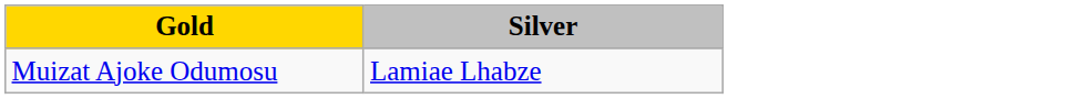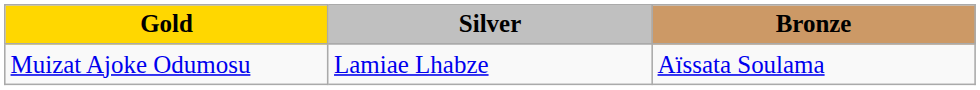 <table class="wikitable" style="text-align:left">
 <tr align="center">
 <td width=200 bgcolor=gold><strong>Gold</strong></td>
 <td width=200 bgcolor=silver><strong>Silver</strong></td>
+<td width=200 bgcolor=CC9966><strong>Bronze</strong></td>
 </tr>
 <tr>
 <td><a href='#'>Muizat Ajoke Odumosu</a><br><em></em></td>
 <td><a href='#'>Lamiae Lhabze</a><br><em></em></td>
+<td><a href='#'>Aïssata Soulama</a><br><em></em></td>
 </tr>
 </table>
